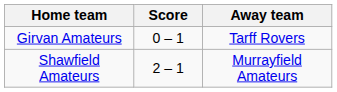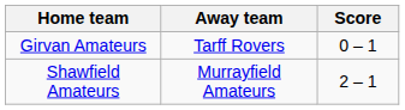 <table class="wikitable" style="text-align: center">
 <tr>
 <th width=140>Home team</th>
+<th width=140>Away team</th>
 <th width=70>Score</th>
-<th width=140>Away team</th>
 </tr>
 <tr>
 <td><a href='#'>Girvan Amateurs</a></td>
+<td><a href='#'>Tarff Rovers</a></td>
 <td>0 – 1</td>
-<td><a href='#'>Tarff Rovers</a></td>
 </tr>
 <tr>
 <td><a href='#'>Shawfield Amateurs</a></td>
+<td><a href='#'>Murrayfield Amateurs</a></td>
 <td>2 – 1</td>
-<td><a href='#'>Murrayfield Amateurs</a></td>
 </tr>
 </table>
